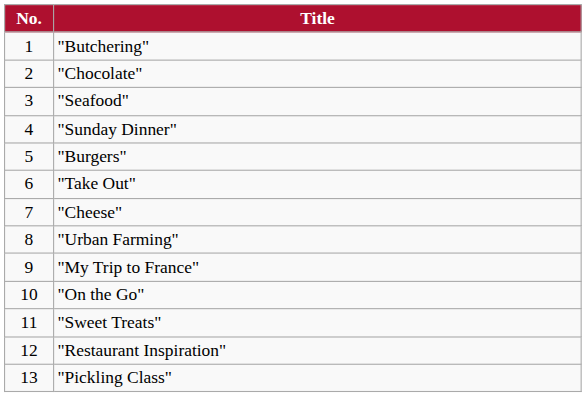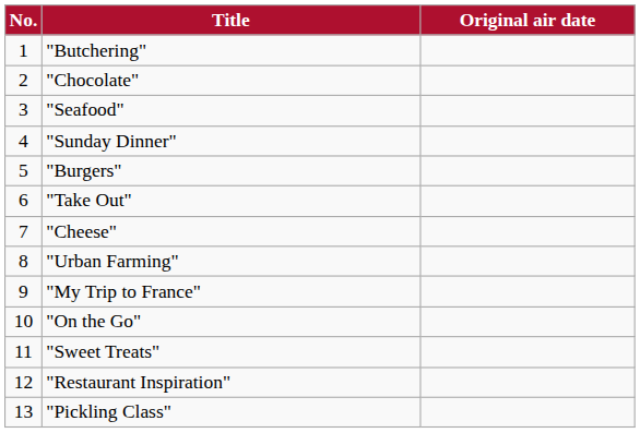 <table class="wikitable plainrowheaders" style="width:60%;">
 <tr>
 <th style="background-color: #AE102F; color: #FFFFFF;" width=5%>No.</th>
 <th style="background-color: #AE102F; color: #FFFFFF;" width=60%>Title</th>
+<th style="background-color: #AE102F; color: #FFFFFF;">Original air date</th>
 </tr>
 <tr>
 <td align=center>1</td>
 <td>"Butchering"</td>
+<td align=center></td>
 </tr>
 <tr>
 <td align=center>2</td>
 <td>"Chocolate"</td>
+<td align=center></td>
 </tr>
 <tr>
 <td align=center>3</td>
 <td>"Seafood"</td>
+<td align=center></td>
 </tr>
 <tr>
 <td align=center>4</td>
 <td>"Sunday Dinner"</td>
+<td align=center></td>
 </tr>
 <tr>
 <td align=center>5</td>
 <td>"Burgers"</td>
+<td align=center></td>
 </tr>
 <tr>
 <td align=center>6</td>
 <td>"Take Out"</td>
+<td align=center></td>
 </tr>
 <tr>
 <td align=center>7</td>
 <td>"Cheese"</td>
+<td align=center></td>
 </tr>
 <tr>
 <td align=center>8</td>
 <td>"Urban Farming"</td>
+<td align=center></td>
 </tr>
 <tr>
 <td align=center>9</td>
 <td>"My Trip to France"</td>
+<td align=center></td>
 </tr>
 <tr>
 <td align=center>10</td>
 <td>"On the Go"</td>
+<td align=center></td>
 </tr>
 <tr>
 <td align=center>11</td>
 <td>"Sweet Treats"</td>
+<td align=center></td>
 </tr>
 <tr>
 <td align=center>12</td>
 <td>"Restaurant Inspiration"</td>
+<td align=center></td>
 </tr>
 <tr>
 <td align=center>13</td>
 <td>"Pickling Class"</td>
+<td align=center></td>
 </tr>
 </table>
